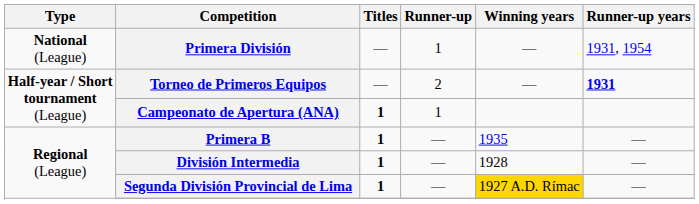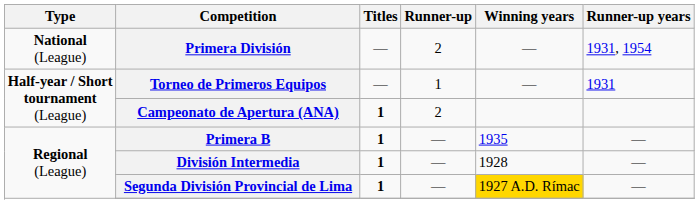 <table class="wikitable plainrowheaders" style="font-size:95%; text-align:center;">
 <tr>
 <th>Type</th>
 <th width=250px>Competition</th>
 <th>Titles</th>
 <th>Runner-up</th>
 <th>Winning years</th>
 <th>Runner-up years</th>
 </tr>
 <tr>
 <td rowspan=1><strong>National</strong><br>(League)</td>
 <th scope=col><a href='#'>Primera División</a></th>
 <td style="text-align:center;">—</td>
-<td>1</td>
+<td>2</td>
 <td style="text-align:center;">—</td>
 <td align="left"><a href='#'>1931</a>, <a href='#'>1954</a></td>
 </tr>
 <tr>
 <td rowspan=2><strong>Half-year / Short<br>tournament</strong><br>(League)</td>
 <th scope=col><a href='#'>Torneo de Primeros Equipos</a></th>
 <td style="text-align:center;">—</td>
-<td>2</td>
+<td>1</td>
 <td style="text-align:center;">—</td>
-<td align="left"><strong><a href='#'>1931</a></strong></td>
+<td align="left"><a href='#'>1931</a></td>
 </tr>
 <tr>
 <th scope=col><a href='#'>Campeonato de Apertura (ANA)</a></th>
 <td><strong>1</strong></td>
-<td>1</td>
+<td>2</td>
 <td></td>
 <td></td>
 </tr>
 <tr>
 <td rowspan=6><strong>Regional</strong><br>(League)</td>
 <th scope=col><a href='#'>Primera B</a></th>
 <td><strong>1</strong></td>
 <td style="text-align:center;">—</td>
 <td align="left"><a href='#'>1935</a></td>
 <td style="text-align:center;">—</td>
 </tr>
 <tr>
 <th scope=col><a href='#'>División Intermedia</a></th>
 <td><strong>1</strong></td>
 <td style="text-align:center;">—</td>
 <td align="left">1928</td>
 <td style="text-align:center;">—</td>
 </tr>
 <tr>
 <th scope=col><a href='#'>Segunda División Provincial de Lima</a></th>
 <td><strong>1</strong></td>
 <td style="text-align:center;">—</td>
 <td align="left" style="background: gold;">1927 A.D. Rímac</td>
 <td style="text-align:center;">—</td>
 </tr>
 <tr>
 </tr>
 </table>
